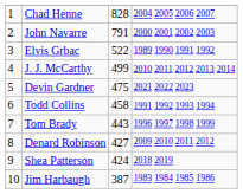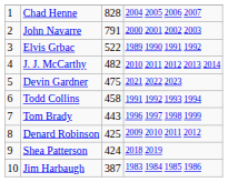 <table class="wikitable">
 <tr>
 </tr>
 <tr>
 <td>1</td>
 <td><a href='#'>Chad Henne</a></td>
 <td>828</td>
 <td style="font-size:80%;"><a href='#'>2004</a> <a href='#'>2005</a> <a href='#'>2006</a> <a href='#'>2007</a></td>
 </tr>
 <tr>
 <td>2</td>
 <td><a href='#'>John Navarre</a></td>
 <td>791</td>
 <td style="font-size:80%;"><a href='#'>2000</a> <a href='#'>2001</a> <a href='#'>2002</a> <a href='#'>2003</a></td>
 </tr>
 <tr>
 <td>3</td>
 <td><a href='#'>Elvis Grbac</a></td>
 <td>522</td>
 <td style="font-size:80%;"><a href='#'>1989</a> <a href='#'>1990</a> <a href='#'>1991</a> <a href='#'>1992</a></td>
 </tr>
 <tr>
 <td>4</td>
 <td><a href='#'>J. J. McCarthy</a></td>
-<td>499</td>
+<td>482</td>
 <td style="font-size:80%;"><a href='#'>2010</a> <a href='#'>2011</a> <a href='#'>2012</a> <a href='#'>2013</a> <a href='#'>2014</a></td>
 </tr>
 <tr>
 <td>5</td>
 <td><a href='#'>Devin Gardner</a></td>
 <td>475</td>
 <td style="font-size:80%;"><a href='#'>2021</a> <a href='#'>2022</a> <a href='#'>2023</a></td>
 </tr>
 <tr>
 <td>6</td>
 <td><a href='#'>Todd Collins</a></td>
 <td>458</td>
 <td style="font-size:80%;"><a href='#'>1991</a> <a href='#'>1992</a> <a href='#'>1993</a> <a href='#'>1994</a></td>
 </tr>
 <tr>
 <td>7</td>
 <td><a href='#'>Tom Brady</a></td>
 <td>443</td>
 <td style="font-size:80%;"><a href='#'>1996</a> <a href='#'>1997</a> <a href='#'>1998</a> <a href='#'>1999</a></td>
 </tr>
 <tr>
 <td>8</td>
 <td><a href='#'>Denard Robinson</a></td>
-<td>427</td>
+<td>425</td>
 <td style="font-size:80%;"><a href='#'>2009</a> <a href='#'>2010</a> <a href='#'>2011</a> <a href='#'>2012</a></td>
 </tr>
 <tr>
 <td>9</td>
 <td><a href='#'>Shea Patterson</a></td>
 <td>424</td>
 <td style="font-size:80%;"><a href='#'>2018</a> <a href='#'>2019</a></td>
 </tr>
 <tr>
 <td>10</td>
 <td><a href='#'>Jim Harbaugh</a></td>
 <td>387</td>
 <td style="font-size:80%;"><a href='#'>1983</a> <a href='#'>1984</a> <a href='#'>1985</a> <a href='#'>1986</a></td>
 </tr>
 </table>
